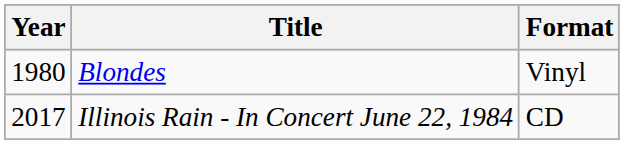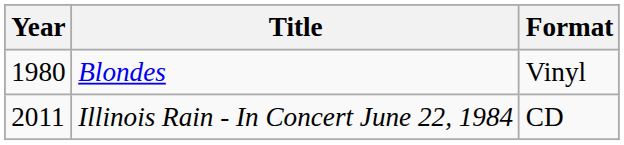 <table class="wikitable" style="font-size: 95%;">
 <tr>
 <th>Year</th>
 <th>Title</th>
 <th>Format</th>
 </tr>
 <tr>
 <td>1980</td>
 <td><em><a href='#'>Blondes</a></em></td>
 <td>Vinyl</td>
 </tr>
 <tr>
-<td>2017</td>
+<td>2011</td>
 <td><em>Illinois Rain - In Concert June 22, 1984</em></td>
 <td>CD</td>
 </tr>
 </table>
